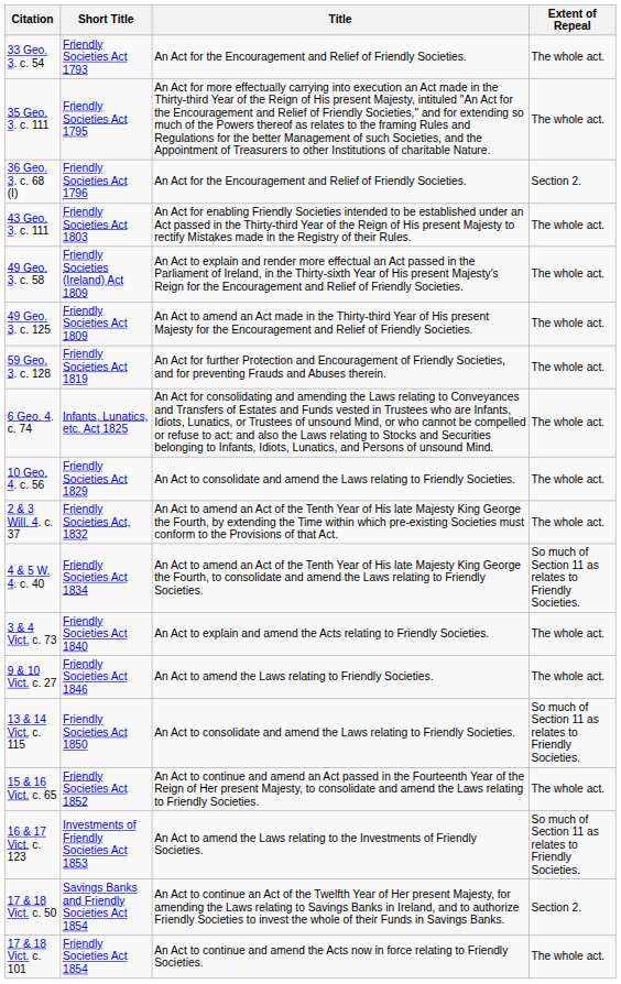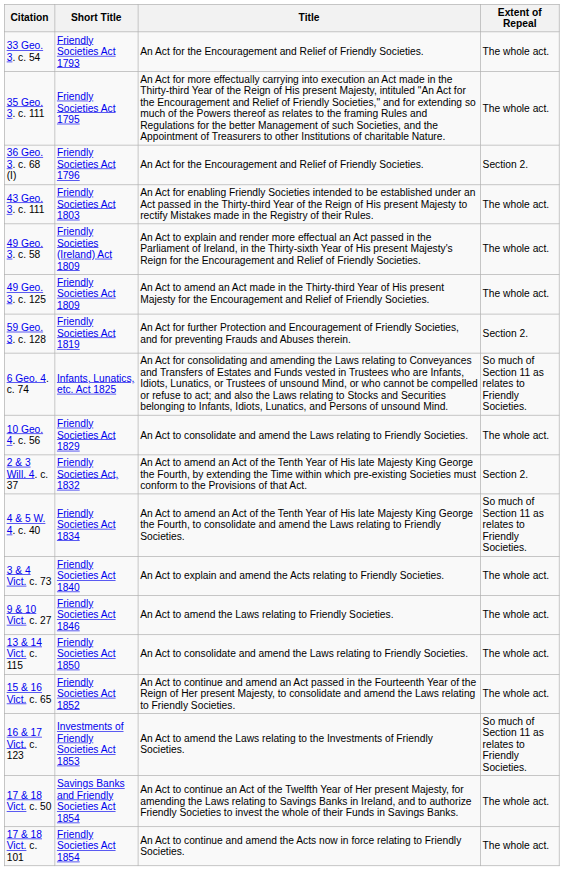 <table class="wikitable">
 <tr>
 <th>Citation</th>
 <th>Short Title</th>
 <th>Title</th>
 <th>Extent of Repeal</th>
 </tr>
 <tr>
 <td><a href='#'>33 Geo. 3</a>. c. 54</td>
 <td><a href='#'>Friendly Societies Act 1793</a></td>
 <td>An Act for the Encouragement and Relief of Friendly Societies.</td>
 <td>The whole act.</td>
 </tr>
 <tr>
 <td><a href='#'>35 Geo. 3</a>. c. 111</td>
 <td><a href='#'>Friendly Societies Act 1795</a></td>
 <td>An Act for more effectually carrying into execution an Act made in the Thirty-third Year of the Reign of His present Majesty, intituled "An Act for the Encouragement and Relief of Friendly Societies," and for extending so much of the Powers thereof as relates to the framing Rules and Regulations for the better Management of such Societies, and the Appointment of Treasurers to other Institutions of charitable Nature.</td>
 <td>The whole act.</td>
 </tr>
 <tr>
 <td><a href='#'>36 Geo. 3</a>. c. 68 (I)</td>
 <td><a href='#'>Friendly Societies Act 1796</a></td>
 <td>An Act for the Encouragement and Relief of Friendly Societies.</td>
 <td>Section 2.</td>
 </tr>
 <tr>
 <td><a href='#'>43 Geo. 3</a>. c. 111</td>
 <td><a href='#'>Friendly Societies Act 1803</a></td>
 <td>An Act for enabling Friendly Societies intended to be established under an Act passed in the Thirty-third Year of the Reign of His present Majesty to rectify Mistakes made in the Registry of their Rules.</td>
 <td>The whole act.</td>
 </tr>
 <tr>
 <td><a href='#'>49 Geo. 3</a>. c. 58</td>
 <td><a href='#'>Friendly Societies (Ireland) Act 1809</a></td>
 <td>An Act to explain and render more effectual an Act passed in the Parliament of Ireland, in the Thirty-sixth Year of His present Majesty's Reign for the Encouragement and Relief of Friendly Societies.</td>
 <td>The whole act.</td>
 </tr>
 <tr>
 <td><a href='#'>49 Geo. 3</a>. c. 125</td>
 <td><a href='#'>Friendly Societies Act 1809</a></td>
 <td>An Act to amend an Act made in the Thirty-third Year of His present Majesty for the Encouragement and Relief of Friendly Societies.</td>
 <td>The whole act.</td>
 </tr>
 <tr>
 <td><a href='#'>59 Geo. 3</a>. c. 128</td>
 <td><a href='#'>Friendly Societies Act 1819</a></td>
 <td>An Act for further Protection and Encouragement of Friendly Societies, and for preventing Frauds and Abuses therein.</td>
-<td>The whole act.</td>
+<td>Section 2.</td>
 </tr>
 <tr>
 <td><a href='#'>6 Geo. 4</a>. c. 74</td>
 <td><a href='#'>Infants, Lunatics, etc. Act 1825</a></td>
 <td>An Act for consolidating and amending the Laws relating to Conveyances and Transfers of Estates and Funds vested in Trustees who are Infants, Idiots, Lunatics, or Trustees of unsound Mind, or who cannot be compelled or refuse to act; and also the Laws relating to Stocks and Securities belonging to Infants, Idiots, Lunatics, and Persons of unsound Mind.</td>
-<td>The whole act.</td>
+<td>So much of Section 11 as relates to Friendly Societies.</td>
 </tr>
 <tr>
 <td><a href='#'>10 Geo. 4</a>. c. 56</td>
 <td><a href='#'>Friendly Societies Act 1829</a></td>
 <td>An Act to consolidate and amend the Laws relating to Friendly Societies.</td>
 <td>The whole act.</td>
 </tr>
 <tr>
 <td><a href='#'>2 & 3 Will. 4</a>. c. 37</td>
 <td><a href='#'>Friendly Societies Act, 1832</a></td>
 <td>An Act to amend an Act of the Tenth Year of His late Majesty King George the Fourth, by extending the Time within which pre-existing Societies must conform to the Provisions of that Act.</td>
-<td>The whole act.</td>
+<td>Section 2.</td>
 </tr>
 <tr>
 <td><a href='#'>4 & 5 W. 4</a>. c. 40</td>
 <td><a href='#'>Friendly Societies Act 1834</a></td>
 <td>An Act to amend an Act of the Tenth Year of His late Majesty King George the Fourth, to consolidate and amend the Laws relating to Friendly Societies.</td>
 <td>So much of Section 11 as relates to Friendly Societies.</td>
 </tr>
 <tr>
 <td><a href='#'>3 & 4 Vict.</a> c. 73</td>
 <td><a href='#'>Friendly Societies Act 1840</a></td>
 <td>An Act to explain and amend the Acts relating to Friendly Societies.</td>
 <td>The whole act.</td>
 </tr>
 <tr>
 <td><a href='#'>9 & 10 Vict.</a> c. 27</td>
 <td><a href='#'>Friendly Societies Act 1846</a></td>
 <td>An Act to amend the Laws relating to Friendly Societies.</td>
 <td>The whole act.</td>
 </tr>
 <tr>
 <td><a href='#'>13 & 14 Vict.</a> c. 115</td>
 <td><a href='#'>Friendly Societies Act 1850</a></td>
 <td>An Act to consolidate and amend the Laws relating to Friendly Societies.</td>
-<td>So much of Section 11 as relates to Friendly Societies.</td>
+<td>The whole act.</td>
 </tr>
 <tr>
 <td><a href='#'>15 & 16 Vict.</a> c. 65</td>
 <td><a href='#'>Friendly Societies Act 1852</a></td>
 <td>An Act to continue and amend an Act passed in the Fourteenth Year of the Reign of Her present Majesty, to consolidate and amend the Laws relating to Friendly Societies.</td>
 <td>The whole act.</td>
 </tr>
 <tr>
 <td><a href='#'>16 & 17 Vict.</a> c. 123</td>
 <td><a href='#'>Investments of Friendly Societies Act 1853</a></td>
 <td>An Act to amend the Laws relating to the Investments of Friendly Societies.</td>
 <td>So much of Section 11 as relates to Friendly Societies.</td>
 </tr>
 <tr>
 <td><a href='#'>17 & 18 Vict.</a> c. 50</td>
 <td><a href='#'>Savings Banks and Friendly Societies Act 1854</a></td>
 <td>An Act to continue an Act of the Twelfth Year of Her present Majesty, for amending the Laws relating to Savings Banks in Ireland, and to authorize Friendly Societies to invest the whole of their Funds in Savings Banks.</td>
-<td>Section 2.</td>
+<td>The whole act.</td>
 </tr>
 <tr>
 <td><a href='#'>17 & 18 Vict.</a> c. 101</td>
 <td><a href='#'>Friendly Societies Act 1854</a></td>
 <td>An Act to continue and amend the Acts now in force relating to Friendly Societies.</td>
 <td>The whole act.</td>
 </tr>
 </table>
